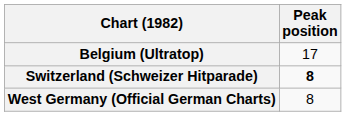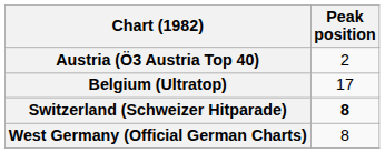 <table class="wikitable sortable plainrowheaders">
 <tr>
 <th scope="col">Chart (1982)</th>
 <th scope="col">Peak<br>position</th>
+</tr>
+<tr>
+<th scope="row">Austria (Ö3 Austria Top 40)</th>
+<td align="center">2</td>
 </tr>
 <tr>
 <th scope="row">Belgium (Ultratop)</th>
 <td align="center">17</td>
 </tr>
 <tr>
 <th scope="row">Switzerland (Schweizer Hitparade)</th>
 <td align="center"><strong>8</strong></td>
 </tr>
 <tr>
 <th scope="row">West Germany (Official German Charts)</th>
 <td align="center">8</td>
 </tr>
 </table>
